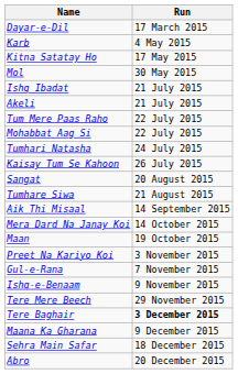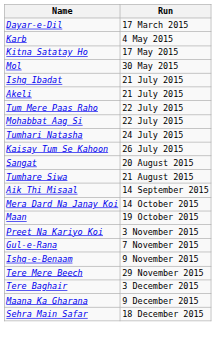 <table class="wikitable">
 <tr>
 <th>Name</th>
 <th>Run</th>
 </tr>
 <tr>
 <td><em><a href='#'>Dayar-e-Dil</a></em></td>
 <td>17 March 2015</td>
 </tr>
 <tr>
 <td><em><a href='#'>Karb</a></em></td>
 <td>4 May 2015</td>
 </tr>
 <tr>
 <td><em><a href='#'>Kitna Satatay Ho</a></em></td>
 <td>17 May 2015</td>
 </tr>
 <tr>
 <td><em><a href='#'>Mol</a></em></td>
 <td>30 May 2015</td>
 </tr>
 <tr>
 <td><em><a href='#'>Ishq Ibadat</a></em></td>
 <td>21 July 2015</td>
 </tr>
 <tr>
 <td><em><a href='#'>Akeli</a></em></td>
 <td>21 July 2015</td>
 </tr>
 <tr>
 <td><em><a href='#'>Tum Mere Paas Raho</a></em></td>
 <td>22 July 2015</td>
 </tr>
 <tr>
 <td><em><a href='#'>Mohabbat Aag Si</a></em></td>
 <td>22 July 2015</td>
 </tr>
 <tr>
 <td><em><a href='#'>Tumhari Natasha</a></em></td>
 <td>24 July 2015</td>
 </tr>
 <tr>
 <td><em><a href='#'>Kaisay Tum Se Kahoon</a></em></td>
 <td>26 July 2015</td>
 </tr>
 <tr>
 <td><em><a href='#'>Sangat</a></em></td>
 <td>20 August 2015</td>
 </tr>
 <tr>
 <td><em><a href='#'>Tumhare Siwa</a></em></td>
 <td>21 August 2015</td>
 </tr>
 <tr>
 <td><em><a href='#'>Aik Thi Misaal</a></em></td>
 <td>14 September 2015</td>
 </tr>
 <tr>
 <td><em><a href='#'>Mera Dard Na Janay Koi</a></em></td>
 <td>14 October 2015</td>
 </tr>
 <tr>
 <td><em><a href='#'>Maan</a></em></td>
 <td>19 October 2015</td>
 </tr>
 <tr>
 <td><em><a href='#'>Preet Na Kariyo Koi</a></em></td>
 <td>3 November 2015</td>
 </tr>
 <tr>
 <td><em><a href='#'>Gul-e-Rana</a></em></td>
 <td>7 November 2015</td>
 </tr>
 <tr>
 <td><em><a href='#'>Ishq-e-Benaam</a></em></td>
 <td>9 November 2015</td>
 </tr>
 <tr>
 <td><em><a href='#'>Tere Mere Beech</a></em></td>
 <td>29 November 2015</td>
 </tr>
 <tr>
 <td><em><a href='#'>Tere Baghair</a></em></td>
-<td><strong>3 December 2015</strong></td>
+<td>3 December 2015</td>
 </tr>
 <tr>
 <td><em><a href='#'>Maana Ka Gharana</a></em></td>
 <td>9 December 2015</td>
 </tr>
 <tr>
 <td><em><a href='#'>Sehra Main Safar</a></em></td>
 <td>18 December 2015</td>
 </tr>
-<tr>
-<td><em><a href='#'>Abro</a></em></td>
-<td>20 December 2015</td>
-</tr>
 </table>
